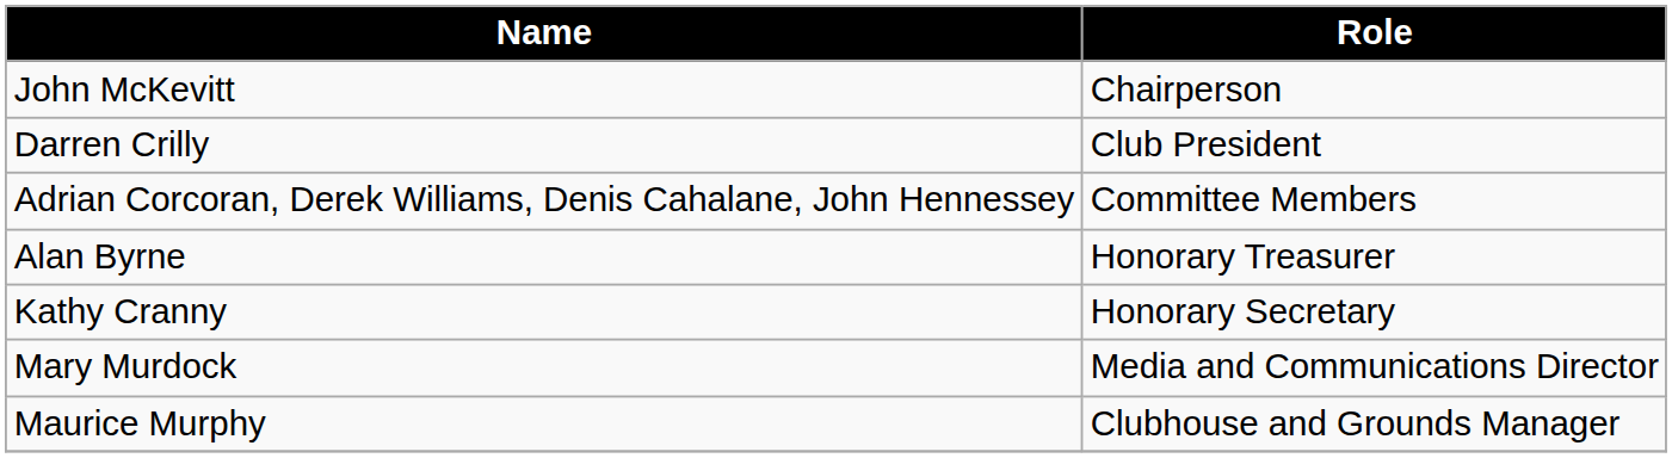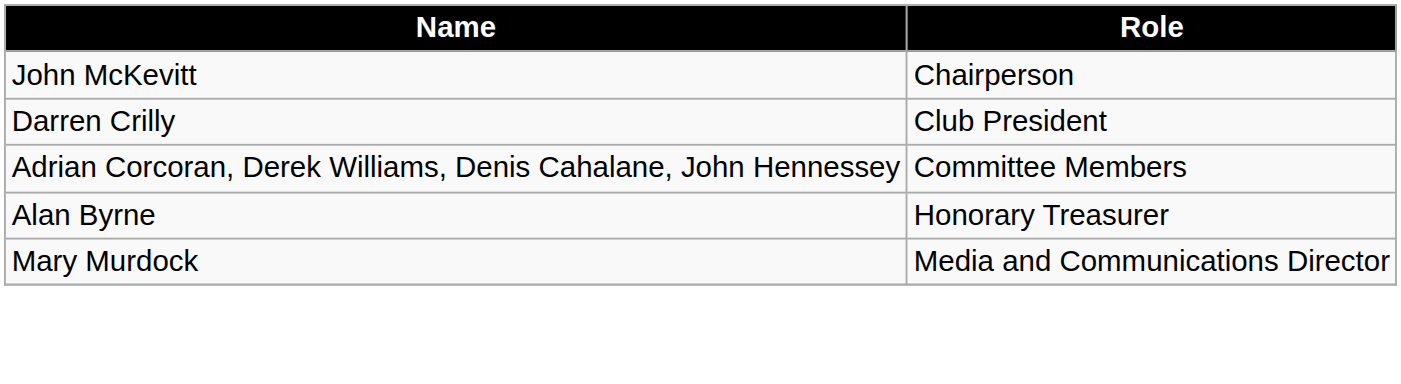 <table class="wikitable">
 <tr>
 <th style="color:#FFFFFF; background:#000000">Name</th>
 <th style="color:#FFFFFF; background:#000000">Role</th>
 </tr>
 <tr>
 <td>John McKevitt</td>
 <td>Chairperson</td>
 </tr>
 <tr>
 <td>Darren Crilly</td>
 <td>Club President</td>
 </tr>
 <tr>
 <td>Adrian Corcoran, Derek Williams, Denis Cahalane, John Hennessey</td>
 <td>Committee Members</td>
 </tr>
 <tr>
 <td>Alan Byrne</td>
 <td>Honorary Treasurer</td>
 </tr>
 <tr>
-<td>Kathy Cranny</td>
-<td>Honorary Secretary</td>
-</tr>
-<tr>
 <td>Mary Murdock</td>
 <td>Media and Communications Director</td>
 </tr>
 <tr>
-<td>Maurice Murphy</td>
-<td>Clubhouse and Grounds Manager</td>
-</tr>
-<tr>
 </tr>
 </table>
